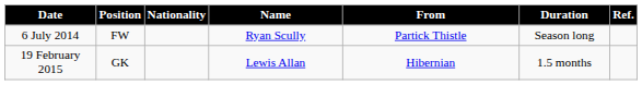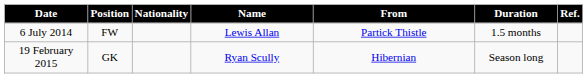 <table class="wikitable"  style="text-align:center; font-size:90%; ">
 <tr>
 <th style="background:#000000; color:#FFFFFF; width:100px;">Date</th>
 <th style="background:#000000; color:#FFFFFF; width:50px;">Position</th>
 <th style="background:#000000; color:#FFFFFF; width:50px;">Nationality</th>
 <th style="background:#000000; color:#FFFFFF; width:150px;">Name</th>
 <th style="background:#000000; color:#FFFFFF; width:200px;">From</th>
 <th style="background:#000000; color:#FFFFFF; width:100px;">Duration</th>
 <th style="background:#000000; color:#FFFFFF; width:25px;">Ref.</th>
 </tr>
 <tr>
 <td>6 July 2014</td>
 <td>FW</td>
 <td></td>
-<td><a href='#'>Ryan Scully</a></td>
+<td><a href='#'>Lewis Allan</a></td>
 <td><a href='#'>Partick Thistle</a></td>
-<td>Season long</td>
+<td>1.5 months</td>
 <td></td>
 </tr>
 <tr>
 <td>19 February 2015</td>
 <td>GK</td>
 <td></td>
-<td><a href='#'>Lewis Allan</a></td>
+<td><a href='#'>Ryan Scully</a></td>
 <td><a href='#'>Hibernian</a></td>
-<td>1.5 months</td>
+<td>Season long</td>
 <td></td>
 </tr>
 </table>
